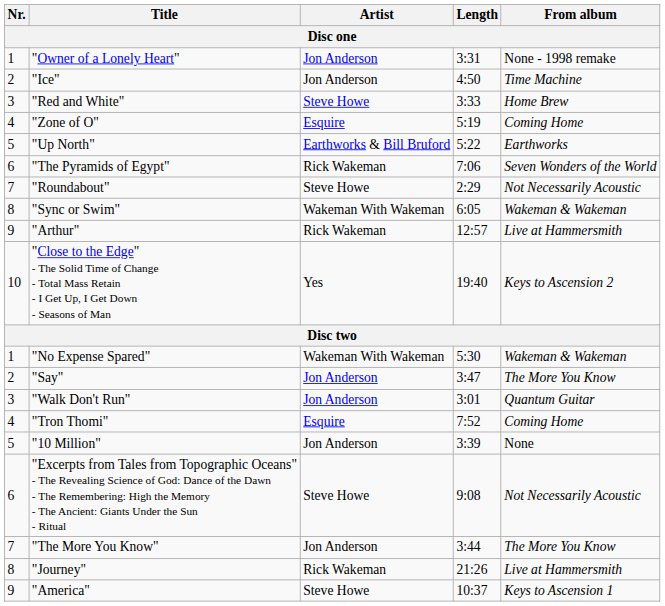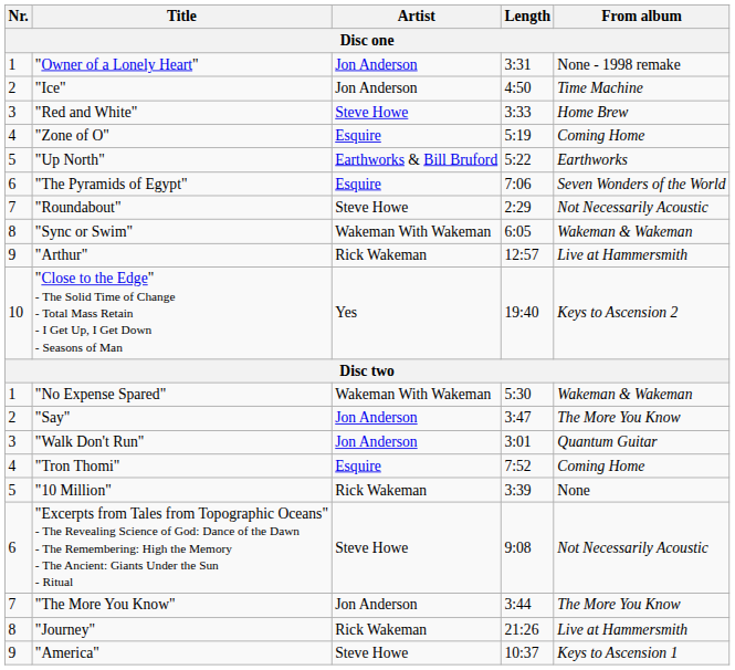 <table class="wikitable">
 <tr>
 <th>Nr.</th>
 <th>Title</th>
 <th>Artist</th>
 <th>Length</th>
 <th>From album</th>
 </tr>
 <tr>
 <th colspan="5">Disc one</th>
 </tr>
 <tr>
 <td>1</td>
 <td>"<a href='#'>Owner of a Lonely Heart</a>"</td>
 <td><a href='#'>Jon Anderson</a></td>
 <td>3:31</td>
 <td>None - 1998 remake</td>
 </tr>
 <tr>
 <td>2</td>
 <td>"Ice"</td>
 <td>Jon Anderson</td>
 <td>4:50</td>
 <td><em>Time Machine</em></td>
 </tr>
 <tr>
 <td>3</td>
 <td>"Red and White"</td>
 <td><a href='#'>Steve Howe</a></td>
 <td>3:33</td>
 <td><em>Home Brew</em></td>
 </tr>
 <tr>
 <td>4</td>
 <td>"Zone of O"</td>
 <td><a href='#'>Esquire</a></td>
 <td>5:19</td>
 <td><em>Coming Home</em></td>
 </tr>
 <tr>
 <td>5</td>
 <td>"Up North"</td>
 <td><a href='#'>Earthworks</a> & <a href='#'>Bill Bruford</a></td>
 <td>5:22</td>
 <td><em>Earthworks</em></td>
 </tr>
 <tr>
 <td>6</td>
 <td>"The Pyramids of  Egypt"</td>
-<td>Rick Wakeman</td>
+<td><a href='#'>Esquire</a></td>
 <td>7:06</td>
 <td><em>Seven Wonders of the World</em></td>
 </tr>
 <tr>
 <td>7</td>
 <td>"Roundabout"</td>
 <td>Steve Howe</td>
 <td>2:29</td>
 <td><em>Not Necessarily Acoustic</em></td>
 </tr>
 <tr>
 <td>8</td>
 <td>"Sync or Swim"</td>
 <td>Wakeman With Wakeman</td>
 <td>6:05</td>
 <td><em>Wakeman & Wakeman</em></td>
 </tr>
 <tr>
 <td>9</td>
 <td>"Arthur"</td>
 <td>Rick Wakeman</td>
 <td>12:57</td>
 <td><em>Live at Hammersmith</em></td>
 </tr>
 <tr>
 <td>10</td>
 <td>"<a href='#'>Close to the Edge</a>"<small><br>- The Solid Time of Change<br>- Total Mass Retain<br>- I Get Up, I Get Down<br>- Seasons of Man</small></td>
 <td>Yes</td>
 <td>19:40</td>
 <td><em>Keys to Ascension 2</em></td>
 </tr>
 <tr>
 <th colspan="5">Disc two</th>
 </tr>
 <tr>
 <td>1</td>
 <td>"No Expense Spared"</td>
 <td>Wakeman With Wakeman</td>
 <td>5:30</td>
 <td><em>Wakeman & Wakeman</em></td>
 </tr>
 <tr>
 <td>2</td>
 <td>"Say"</td>
 <td><a href='#'>Jon Anderson</a></td>
 <td>3:47</td>
 <td><em>The More You Know</em></td>
 </tr>
 <tr>
 <td>3</td>
 <td>"Walk Don't Run"</td>
 <td><a href='#'>Jon Anderson</a></td>
 <td>3:01</td>
 <td><em>Quantum Guitar</em></td>
 </tr>
 <tr>
 <td>4</td>
 <td>"Tron Thomi"</td>
 <td><a href='#'>Esquire</a></td>
 <td>7:52</td>
 <td><em>Coming Home</em></td>
 </tr>
 <tr>
 <td>5</td>
 <td>"10 Million"</td>
-<td>Jon Anderson</td>
+<td>Rick Wakeman</td>
 <td>3:39</td>
 <td>None</td>
 </tr>
 <tr>
 <td>6</td>
 <td>"Excerpts from Tales from Topographic Oceans"<small><br>- The Revealing Science of God: Dance of the Dawn<br>- The Remembering: High the Memory<br>- The Ancient: Giants Under the Sun<br>- Ritual</small></td>
 <td>Steve Howe</td>
 <td>9:08</td>
 <td><em>Not Necessarily Acoustic</em></td>
 </tr>
 <tr>
 <td>7</td>
 <td>"The More You Know"</td>
 <td>Jon Anderson</td>
 <td>3:44</td>
 <td><em>The More You Know</em></td>
 </tr>
 <tr>
 <td>8</td>
 <td>"Journey"</td>
 <td>Rick Wakeman</td>
 <td>21:26</td>
 <td><em>Live at Hammersmith</em></td>
 </tr>
 <tr>
 <td>9</td>
 <td>"America"</td>
 <td>Steve Howe</td>
 <td>10:37</td>
 <td><em>Keys to Ascension 1</em></td>
 </tr>
 </table>
